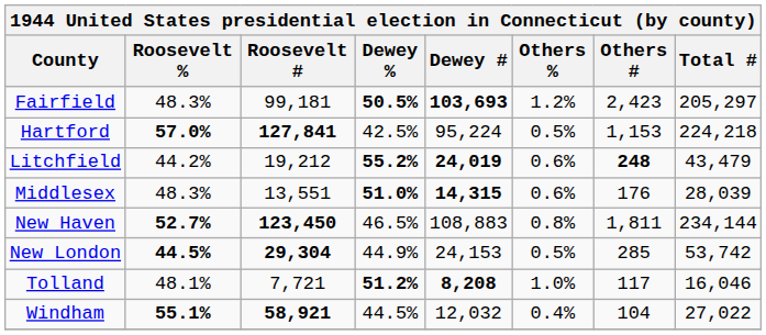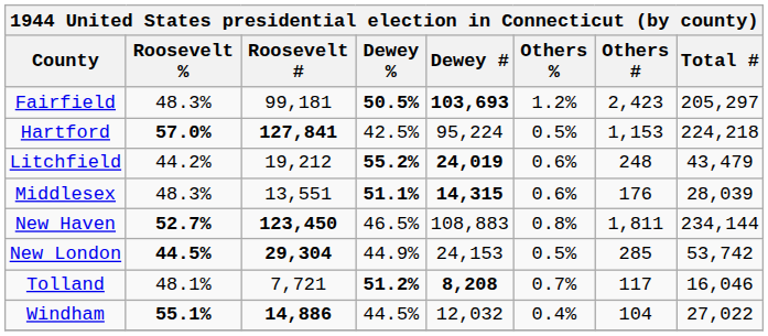 <table width="60%" class="wikitable sortable">
 <tr>
 <th colspan="8">1944 United States presidential election in Connecticut (by county) </th>
 </tr>
 <tr>
 <th>County</th>
 <th>Roosevelt %</th>
 <th>Roosevelt #</th>
 <th>Dewey %</th>
 <th>Dewey #</th>
 <th>Others %</th>
 <th>Others #</th>
 <th>Total #</th>
 </tr>
 <tr>
 <td align="center" ><a href='#'>Fairfield</a></td>
 <td align="center">48.3%</td>
 <td align="center">99,181</td>
 <td align="center"><strong>50.5%</strong></td>
 <td align="center"><strong>103,693</strong></td>
 <td align="center">1.2%</td>
 <td align="center">2,423</td>
 <td align="center">205,297</td>
 </tr>
 <tr>
 <td align="center" ><a href='#'>Hartford</a></td>
 <td align="center"><strong>57.0%</strong></td>
 <td align="center"><strong>127,841</strong></td>
 <td align="center">42.5%</td>
 <td align="center">95,224</td>
 <td align="center">0.5%</td>
 <td align="center">1,153</td>
 <td align="center">224,218</td>
 </tr>
 <tr>
 <td align="center" ><a href='#'>Litchfield</a></td>
 <td align="center">44.2%</td>
 <td align="center">19,212</td>
 <td align="center"><strong>55.2%</strong></td>
 <td align="center"><strong>24,019</strong></td>
 <td align="center">0.6%</td>
-<td align="center"><strong>248</strong></td>
+<td align="center">248</td>
 <td align="center">43,479</td>
 </tr>
 <tr>
 <td align="center" ><a href='#'>Middlesex</a></td>
 <td align="center">48.3%</td>
 <td align="center">13,551</td>
-<td align="center"><strong>51.0%</strong></td>
+<td align="center"><strong>51.1%</strong></td>
 <td align="center"><strong>14,315</strong></td>
 <td align="center">0.6%</td>
 <td align="center">176</td>
 <td align="center">28,039</td>
 </tr>
 <tr>
 <td align="center" ><a href='#'>New Haven</a></td>
 <td align="center"><strong>52.7%</strong></td>
 <td align="center"><strong>123,450</strong></td>
 <td align="center">46.5%</td>
 <td align="center">108,883</td>
 <td align="center">0.8%</td>
 <td align="center">1,811</td>
 <td align="center">234,144</td>
 </tr>
 <tr>
 <td align="center" ><a href='#'>New London</a></td>
 <td align="center"><strong>44.5%</strong></td>
 <td align="center"><strong>29,304</strong></td>
 <td align="center">44.9%</td>
 <td align="center">24,153</td>
 <td align="center">0.5%</td>
 <td align="center">285</td>
 <td align="center">53,742</td>
 </tr>
 <tr>
 <td align="center" ><a href='#'>Tolland</a></td>
 <td align="center">48.1%</td>
 <td align="center">7,721</td>
 <td align="center"><strong>51.2%</strong></td>
 <td align="center"><strong>8,208</strong></td>
-<td align="center">1.0%</td>
+<td align="center">0.7%</td>
 <td align="center">117</td>
 <td align="center">16,046</td>
 </tr>
 <tr>
 <td align="center" ><a href='#'>Windham</a></td>
 <td align="center"><strong>55.1%</strong></td>
-<td align="center"><strong>58,921</strong></td>
+<td align="center"><strong>14,886</strong></td>
 <td align="center">44.5%</td>
 <td align="center">12,032</td>
 <td align="center">0.4%</td>
 <td align="center">104</td>
 <td align="center">27,022</td>
 </tr>
 <tr>
 </tr>
 </table>
